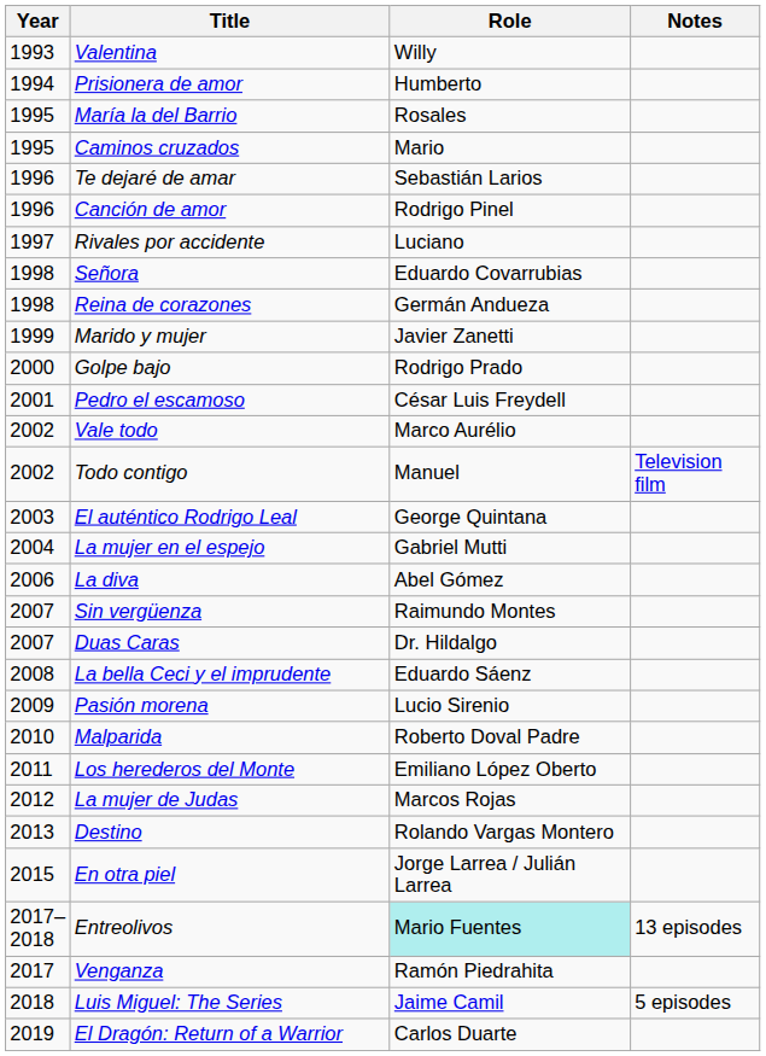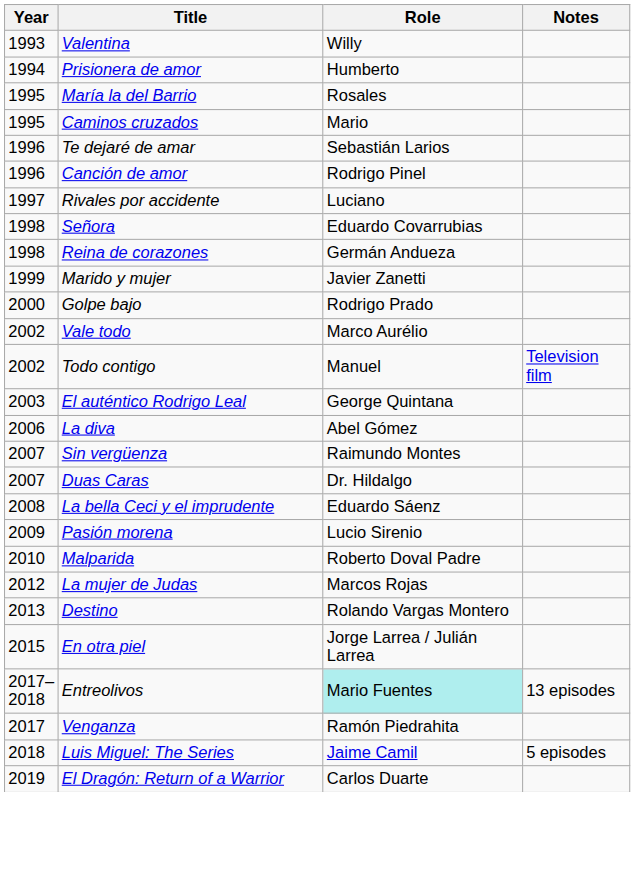 <table class="wikitable sortable">
 <tr>
 <th width="42">Year</th>
 <th width="250">Title</th>
 <th>Role</th>
 <th class="unsortable">Notes</th>
 </tr>
 <tr>
 <td>1993</td>
 <td><em><a href='#'>Valentina</a></em></td>
 <td>Willy</td>
 <td></td>
 </tr>
 <tr>
 <td>1994</td>
 <td><em><a href='#'>Prisionera de amor</a></em></td>
 <td>Humberto</td>
 <td></td>
 </tr>
 <tr>
 <td>1995</td>
 <td><em><a href='#'>María la del Barrio</a></em></td>
 <td>Rosales</td>
 <td></td>
 </tr>
 <tr>
 <td>1995</td>
 <td><em><a href='#'>Caminos cruzados</a></em></td>
 <td>Mario</td>
 <td></td>
 </tr>
 <tr>
 <td>1996</td>
 <td><em>Te dejaré de amar</em></td>
 <td>Sebastián Larios</td>
 <td></td>
 </tr>
 <tr>
 <td>1996</td>
 <td><em><a href='#'>Canción de amor</a></em></td>
 <td>Rodrigo Pinel</td>
 <td></td>
 </tr>
 <tr>
 <td>1997</td>
 <td><em>Rivales por accidente</em></td>
 <td>Luciano</td>
 <td></td>
 </tr>
 <tr>
 <td>1998</td>
 <td><em><a href='#'>Señora</a></em></td>
 <td>Eduardo Covarrubias</td>
 <td></td>
 </tr>
 <tr>
 <td>1998</td>
 <td><em><a href='#'>Reina de corazones</a></em></td>
 <td>Germán Andueza</td>
 <td></td>
 </tr>
 <tr>
 <td>1999</td>
 <td><em>Marido y mujer</em></td>
 <td>Javier Zanetti</td>
 <td></td>
 </tr>
 <tr>
 <td>2000</td>
 <td><em>Golpe bajo</em></td>
 <td>Rodrigo Prado</td>
 <td></td>
 </tr>
 <tr>
-<td>2001</td>
-<td><em><a href='#'>Pedro el escamoso</a></em></td>
-<td>César Luis Freydell</td>
-<td></td>
-</tr>
-<tr>
 <td>2002</td>
 <td><em><a href='#'>Vale todo</a></em></td>
 <td>Marco Aurélio</td>
 <td></td>
 </tr>
 <tr>
 <td>2002</td>
 <td><em>Todo contigo</em></td>
 <td>Manuel</td>
 <td><a href='#'>Television film</a></td>
 </tr>
 <tr>
 <td>2003</td>
 <td><em><a href='#'>El auténtico Rodrigo Leal</a></em></td>
 <td>George Quintana</td>
-<td></td>
-</tr>
-<tr>
-<td>2004</td>
-<td><em><a href='#'>La mujer en el espejo</a></em></td>
-<td>Gabriel Mutti</td>
 <td></td>
 </tr>
 <tr>
 <td>2006</td>
 <td><em><a href='#'>La diva</a></em></td>
 <td>Abel Gómez</td>
 <td></td>
 </tr>
 <tr>
 <td>2007</td>
 <td><em><a href='#'>Sin vergüenza</a></em></td>
 <td>Raimundo Montes</td>
 <td></td>
 </tr>
 <tr>
 <td>2007</td>
 <td><em><a href='#'>Duas Caras</a></em></td>
 <td>Dr. Hildalgo</td>
 <td></td>
 </tr>
 <tr>
 <td>2008</td>
 <td><em><a href='#'>La bella Ceci y el imprudente</a></em></td>
 <td>Eduardo Sáenz</td>
 <td></td>
 </tr>
 <tr>
 <td>2009</td>
 <td><em><a href='#'>Pasión morena</a></em></td>
 <td>Lucio Sirenio</td>
 <td></td>
 </tr>
 <tr>
 <td>2010</td>
 <td><em><a href='#'>Malparida</a></em></td>
 <td>Roberto Doval Padre</td>
-<td></td>
-</tr>
-<tr>
-<td>2011</td>
-<td><em><a href='#'>Los herederos del Monte</a></em></td>
-<td>Emiliano López Oberto</td>
 <td></td>
 </tr>
 <tr>
 <td>2012</td>
 <td><em><a href='#'>La mujer de Judas</a></em></td>
 <td>Marcos Rojas</td>
 <td></td>
 </tr>
 <tr>
 <td>2013</td>
 <td><em><a href='#'>Destino</a></em></td>
 <td>Rolando Vargas Montero</td>
 <td></td>
 </tr>
 <tr>
 <td>2015</td>
 <td><em><a href='#'>En otra piel</a></em></td>
 <td>Jorge Larrea / Julián Larrea</td>
 <td></td>
 </tr>
 <tr>
 <td>2017–2018</td>
 <td><em>Entreolivos</em></td>
 <td style="background: paleturquoise;">Mario Fuentes</td>
 <td>13 episodes</td>
 </tr>
 <tr>
 <td>2017</td>
 <td><em><a href='#'>Venganza</a></em></td>
 <td>Ramón Piedrahita</td>
 <td></td>
 </tr>
 <tr>
 <td>2018</td>
 <td><em><a href='#'>Luis Miguel: The Series</a></em></td>
 <td><a href='#'>Jaime Camil</a></td>
 <td>5 episodes</td>
 </tr>
 <tr>
 <td>2019</td>
 <td><em><a href='#'>El Dragón: Return of a Warrior</a></em></td>
 <td>Carlos Duarte</td>
 <td></td>
 </tr>
 <tr>
 </tr>
 </table>
